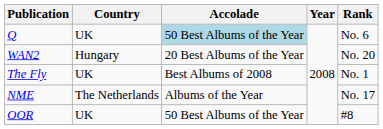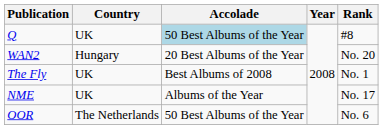 <table class="wikitable">
 <tr>
 <th>Publication</th>
 <th>Country</th>
 <th>Accolade</th>
 <th>Year</th>
 <th>Rank</th>
 </tr>
 <tr>
 <td><em><a href='#'>Q</a></em></td>
 <td>UK</td>
 <td style="background: lightblue;">50 Best Albums of the Year</td>
 <td rowspan="5">2008</td>
-<td>No. 6</td>
+<td>#8</td>
 </tr>
 <tr>
 <td><em><a href='#'>WAN2</a></em></td>
 <td>Hungary</td>
 <td>20 Best Albums of the Year</td>
 <td>No. 20</td>
 </tr>
 <tr>
 <td><em><a href='#'>The Fly</a></em></td>
 <td>UK</td>
 <td>Best Albums of 2008</td>
 <td>No. 1</td>
 </tr>
 <tr>
 <td><em><a href='#'>NME</a></em></td>
-<td>The Netherlands</td>
+<td>UK</td>
 <td>Albums of the Year</td>
 <td>No. 17</td>
 </tr>
 <tr>
 <td><em><a href='#'>OOR</a></em></td>
-<td>UK</td>
+<td>The Netherlands</td>
 <td>50 Best Albums of the Year</td>
-<td>#8</td>
+<td>No. 6</td>
 </tr>
 </table>
